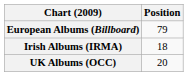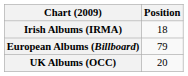 <table class="wikitable sortable plainrowheaders" style="text-align:center">
 <tr>
 <th scope="col">Chart (2009)</th>
 <th scope="col">Position</th>
 </tr>
 <tr>
+<th scope="row">Irish Albums (IRMA)</th>
+<td>18</td>
+</tr>
+<tr>
 <th scope="row">European Albums (<em>Billboard</em>)</th>
 <td>79</td>
-</tr>
-<tr>
-<th scope="row">Irish Albums (IRMA)</th>
-<td>18</td>
 </tr>
 <tr>
 <th scope="row">UK Albums (OCC)</th>
 <td>20</td>
 </tr>
 </table>
